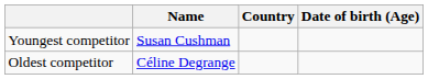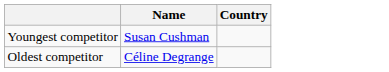 <table class="wikitable">
 <tr>
 <th></th>
 <th>Name</th>
 <th>Country</th>
-<th>Date of birth (Age)</th>
 </tr>
 <tr>
 <td>Youngest competitor</td>
 <td><a href='#'>Susan Cushman</a></td>
-<td></td>
 <td></td>
 </tr>
 <tr>
 <td>Oldest competitor</td>
 <td><a href='#'>Céline Degrange</a></td>
 <td></td>
-<td></td>
 </tr>
 </table>
